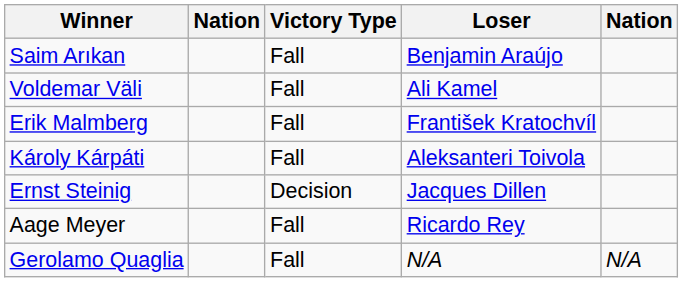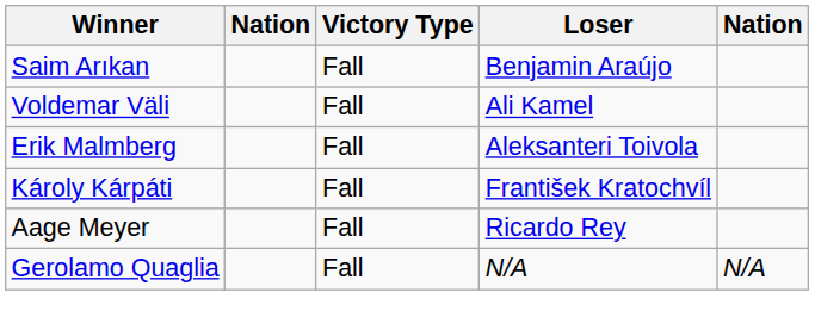 <table class="wikitable sortable" style="text-align:left;">
 <tr>
 <th>Winner</th>
 <th>Nation</th>
 <th>Victory Type</th>
 <th>Loser</th>
 <th>Nation</th>
 </tr>
 <tr>
 <td><a href='#'>Saim Arıkan</a></td>
 <td></td>
 <td>Fall</td>
 <td><a href='#'>Benjamin Araújo</a></td>
 <td></td>
 </tr>
 <tr>
 <td><a href='#'>Voldemar Väli</a></td>
 <td></td>
 <td>Fall</td>
 <td><a href='#'>Ali Kamel</a></td>
 <td></td>
 </tr>
 <tr>
 <td><a href='#'>Erik Malmberg</a></td>
 <td></td>
 <td>Fall</td>
-<td><a href='#'>František Kratochvíl</a></td>
+<td><a href='#'>Aleksanteri Toivola</a></td>
 <td></td>
 </tr>
 <tr>
 <td><a href='#'>Károly Kárpáti</a></td>
 <td></td>
 <td>Fall</td>
-<td><a href='#'>Aleksanteri Toivola</a></td>
-<td></td>
-</tr>
-<tr>
-<td><a href='#'>Ernst Steinig</a></td>
-<td></td>
-<td>Decision</td>
-<td><a href='#'>Jacques Dillen</a></td>
+<td><a href='#'>František Kratochvíl</a></td>
 <td></td>
 </tr>
 <tr>
 <td>Aage Meyer</td>
 <td></td>
 <td>Fall</td>
 <td><a href='#'>Ricardo Rey</a></td>
 <td></td>
 </tr>
 <tr>
 <td><a href='#'>Gerolamo Quaglia</a></td>
 <td></td>
 <td>Fall</td>
 <td><em>N/A</em></td>
 <td><em>N/A</em></td>
 </tr>
 </table>
